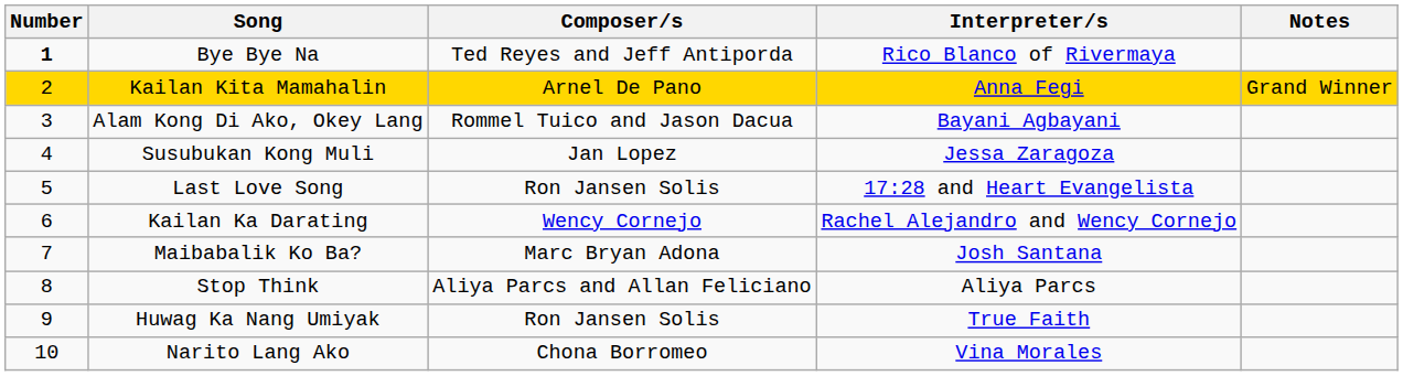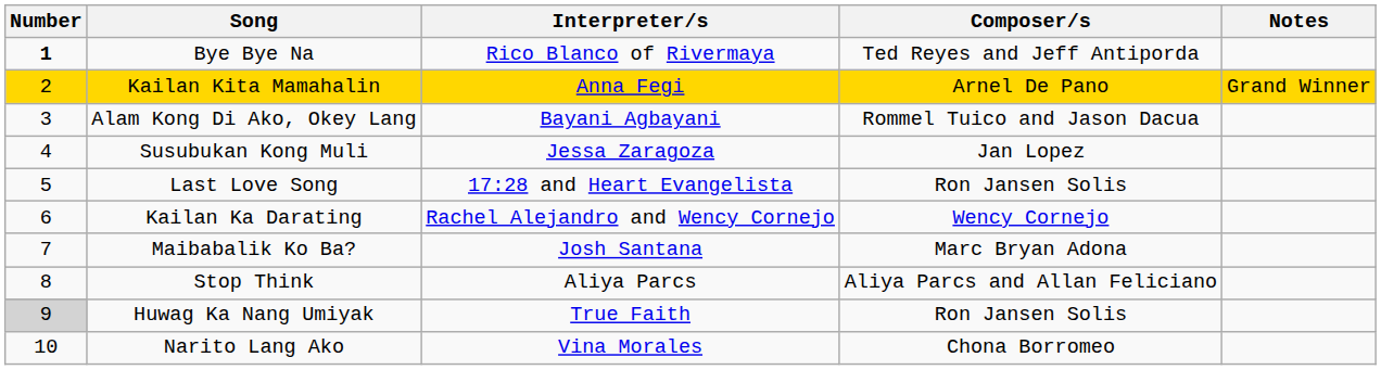 <table class="wikitable">
 <tr>
 <th>Number</th>
 <th>Song</th>
+<th>Interpreter/s</th>
 <th>Composer/s</th>
-<th>Interpreter/s</th>
 <th>Notes</th>
 </tr>
 <tr>
 <td style="text-align: center;"><strong>1</strong></td>
 <td style="text-align: center;">Bye Bye Na</td>
+<td style="text-align: center;"><a href='#'>Rico Blanco</a> of <a href='#'>Rivermaya</a></td>
 <td style="text-align: center;">Ted Reyes and Jeff Antiporda</td>
-<td style="text-align: center;"><a href='#'>Rico Blanco</a> of <a href='#'>Rivermaya</a></td>
 <td></td>
 </tr>
 <tr bgcolor="gold">
 <td style="text-align: center;">2</td>
 <td style="text-align: center;">Kailan Kita Mamahalin</td>
+<td style="text-align: center;"><a href='#'>Anna Fegi</a></td>
 <td style="text-align: center;">Arnel De Pano</td>
-<td style="text-align: center;"><a href='#'>Anna Fegi</a></td>
 <td style="text-align: center;">Grand Winner</td>
 </tr>
 <tr>
 <td style="text-align: center;">3</td>
 <td style="text-align: center;">Alam Kong Di Ako, Okey Lang</td>
+<td style="text-align: center;"><a href='#'>Bayani Agbayani</a></td>
 <td style="text-align: center;">Rommel Tuico and Jason Dacua</td>
-<td style="text-align: center;"><a href='#'>Bayani Agbayani</a></td>
 <td></td>
 </tr>
 <tr>
 <td style="text-align: center;">4</td>
 <td style="text-align: center;">Susubukan Kong Muli</td>
+<td style="text-align: center;"><a href='#'>Jessa Zaragoza</a></td>
 <td style="text-align: center;">Jan Lopez</td>
-<td style="text-align: center;"><a href='#'>Jessa Zaragoza</a></td>
 <td></td>
 </tr>
 <tr>
 <td style="text-align: center;">5</td>
 <td style="text-align: center;">Last Love Song</td>
+<td style="text-align: center;"><a href='#'>17:28</a> and <a href='#'>Heart Evangelista</a></td>
 <td style="text-align: center;">Ron Jansen Solis</td>
-<td style="text-align: center;"><a href='#'>17:28</a> and <a href='#'>Heart Evangelista</a></td>
 <td></td>
 </tr>
 <tr>
 <td style="text-align: center;">6</td>
 <td style="text-align: center;">Kailan Ka Darating</td>
+<td style="text-align: center;"><a href='#'>Rachel Alejandro</a> and <a href='#'>Wency Cornejo</a></td>
 <td style="text-align: center;"><a href='#'>Wency Cornejo</a></td>
-<td style="text-align: center;"><a href='#'>Rachel Alejandro</a> and <a href='#'>Wency Cornejo</a></td>
 <td></td>
 </tr>
 <tr>
 <td style="text-align: center;">7</td>
 <td style="text-align: center;">Maibabalik Ko Ba?</td>
+<td style="text-align: center;"><a href='#'>Josh Santana</a></td>
 <td style="text-align: center;">Marc Bryan Adona</td>
-<td style="text-align: center;"><a href='#'>Josh Santana</a></td>
 <td></td>
 </tr>
 <tr>
 <td style="text-align: center;">8</td>
 <td style="text-align: center;">Stop Think</td>
+<td style="text-align: center;">Aliya Parcs</td>
 <td style="text-align: center;">Aliya Parcs and Allan Feliciano</td>
-<td style="text-align: center;">Aliya Parcs</td>
 <td></td>
 </tr>
 <tr>
-<td style="text-align: center;">9</td>
+<td style="background: lightgrey; text-align: center;">9</td>
 <td style="text-align: center;">Huwag Ka Nang Umiyak</td>
+<td style="text-align: center;"><a href='#'>True Faith</a></td>
 <td style="text-align: center;">Ron Jansen Solis</td>
-<td style="text-align: center;"><a href='#'>True Faith</a></td>
 <td></td>
 </tr>
 <tr>
 <td style="text-align: center;">10</td>
 <td style="text-align: center;">Narito Lang Ako</td>
+<td style="text-align: center;"><a href='#'>Vina Morales</a></td>
 <td style="text-align: center;">Chona Borromeo</td>
-<td style="text-align: center;"><a href='#'>Vina Morales</a></td>
 <td></td>
 </tr>
 </table>
